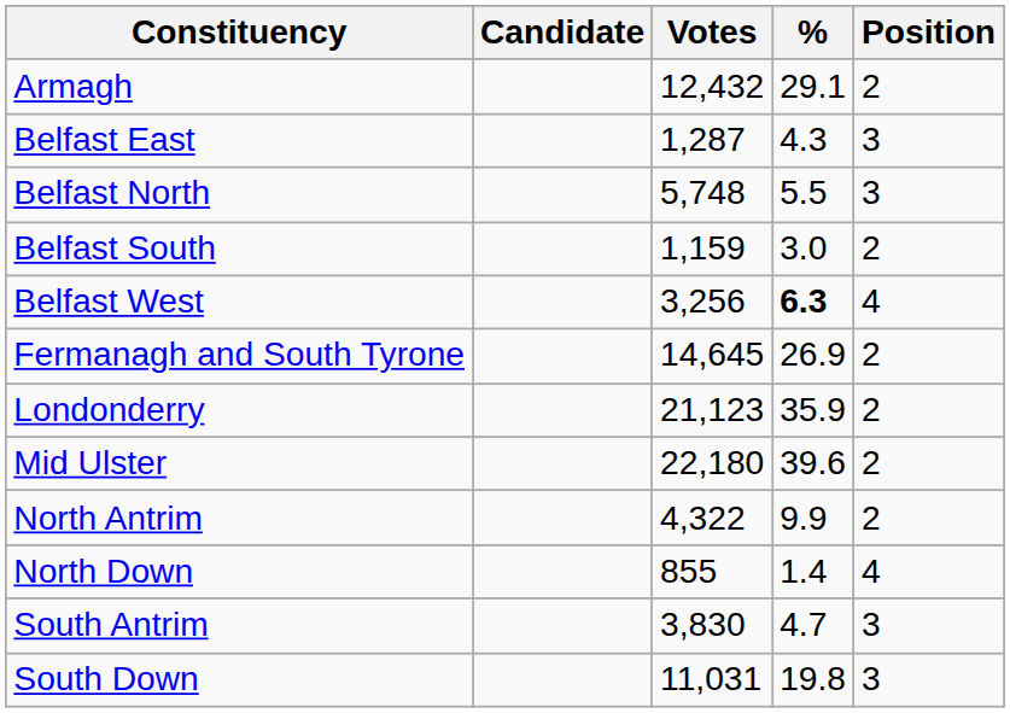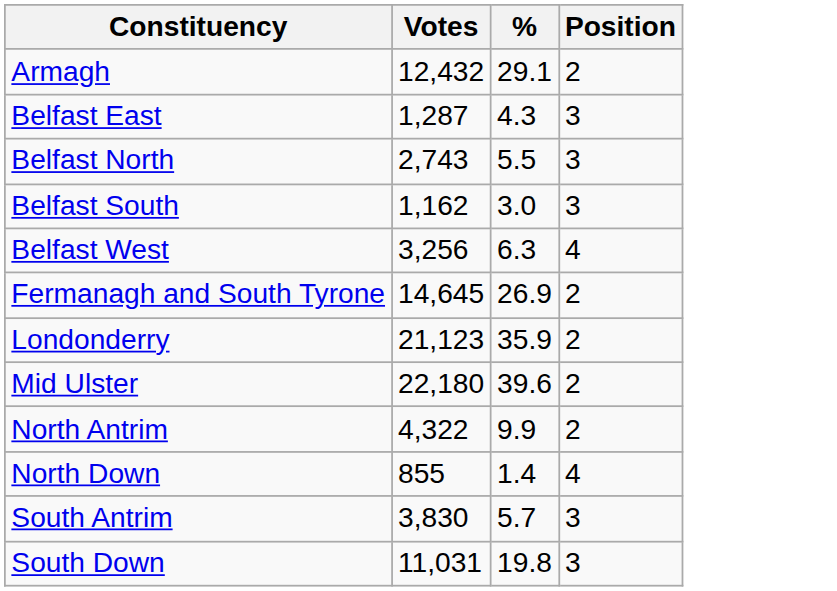 <table class="wikitable sortable">
 <tr>
 <th>Constituency</th>
-<th>Candidate</th>
 <th>Votes</th>
 <th>%</th>
 <th>Position</th>
 </tr>
 <tr>
 <td><a href='#'>Armagh</a></td>
-<td></td>
 <td>12,432</td>
 <td>29.1</td>
 <td>2</td>
 </tr>
 <tr>
 <td><a href='#'>Belfast East</a></td>
-<td></td>
 <td>1,287</td>
 <td>4.3</td>
 <td>3</td>
 </tr>
 <tr>
 <td><a href='#'>Belfast North</a></td>
-<td></td>
-<td>5,748</td>
+<td>2,743</td>
 <td>5.5</td>
 <td>3</td>
 </tr>
 <tr>
 <td><a href='#'>Belfast South</a></td>
-<td></td>
-<td>1,159</td>
+<td>1,162</td>
 <td>3.0</td>
-<td>2</td>
+<td>3</td>
 </tr>
 <tr>
 <td><a href='#'>Belfast West</a></td>
-<td></td>
 <td>3,256</td>
-<td><strong>6.3</strong></td>
+<td>6.3</td>
 <td>4</td>
 </tr>
 <tr>
 <td><a href='#'>Fermanagh and South Tyrone</a></td>
-<td></td>
 <td>14,645</td>
 <td>26.9</td>
 <td>2</td>
 </tr>
 <tr>
 <td><a href='#'>Londonderry</a></td>
-<td></td>
 <td>21,123</td>
 <td>35.9</td>
 <td>2</td>
 </tr>
 <tr>
 <td><a href='#'>Mid Ulster</a></td>
-<td></td>
 <td>22,180</td>
 <td>39.6</td>
 <td>2</td>
 </tr>
 <tr>
 <td><a href='#'>North Antrim</a></td>
-<td></td>
 <td>4,322</td>
 <td>9.9</td>
 <td>2</td>
 </tr>
 <tr>
 <td><a href='#'>North Down</a></td>
-<td></td>
 <td>855</td>
 <td>1.4</td>
 <td>4</td>
 </tr>
 <tr>
 <td><a href='#'>South Antrim</a></td>
-<td></td>
 <td>3,830</td>
-<td>4.7</td>
+<td>5.7</td>
 <td>3</td>
 </tr>
 <tr>
 <td><a href='#'>South Down</a></td>
-<td></td>
 <td>11,031</td>
 <td>19.8</td>
 <td>3</td>
 </tr>
 </table>
